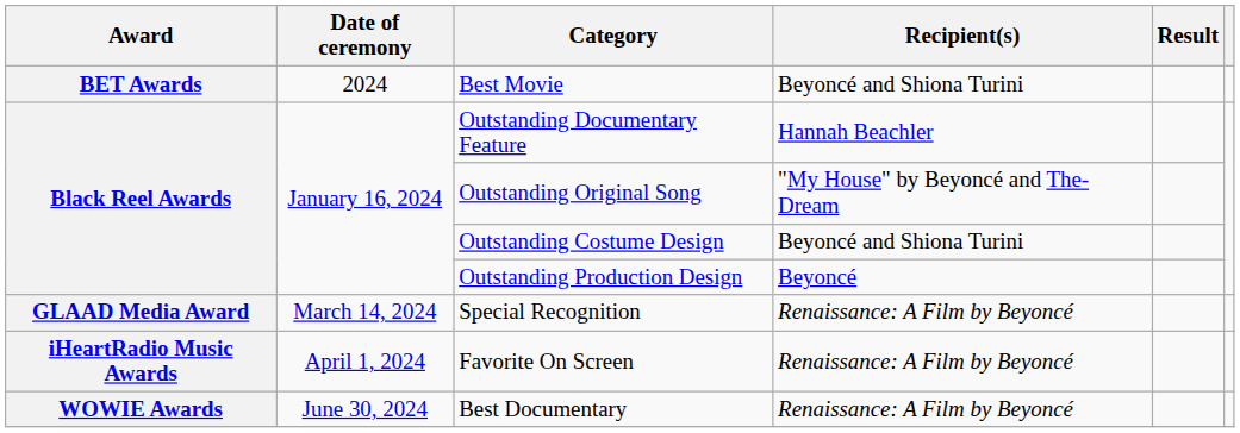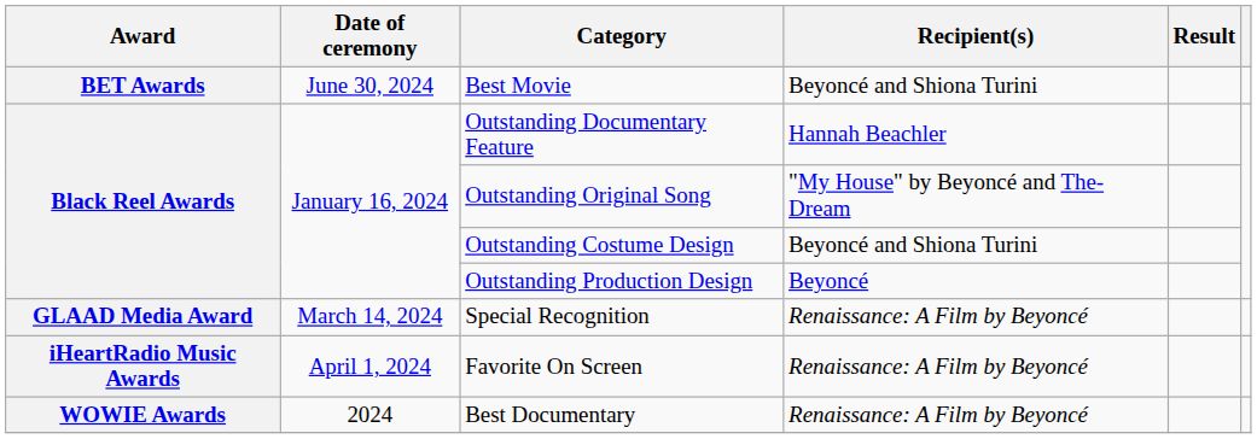 <table class="wikitable sortable plainrowheaders" style="width: 99%">
 <tr>
 <th scope="col">Award</th>
 <th scope="col">Date of ceremony</th>
 <th scope="col">Category</th>
 <th scope="col">Recipient(s)</th>
 <th scope="col">Result</th>
 <th scope="col" class="unsortable"></th>
 </tr>
 <tr>
 <th scope="row"><a href='#'>BET Awards</a></th>
-<td align="center">2024</td>
+<td align="center"><a href='#'>June 30, 2024</a></td>
 <td><a href='#'>Best Movie</a></td>
 <td>Beyoncé and Shiona Turini</td>
 <td></td>
 <td align="center"></td>
 </tr>
 <tr>
 <th rowspan="4" scope="row"><a href='#'>Black Reel Awards</a></th>
 <td rowspan="4" align="center"><a href='#'>January 16, 2024</a></td>
 <td><a href='#'>Outstanding Documentary Feature</a></td>
 <td><a href='#'>Hannah Beachler</a></td>
 <td></td>
 <td rowspan="4" align="center"><br></td>
 </tr>
 <tr>
 <td><a href='#'>Outstanding Original Song</a></td>
 <td>"<a href='#'>My House</a>" by Beyoncé and <a href='#'>The-Dream</a></td>
 <td></td>
 </tr>
 <tr>
 <td><a href='#'>Outstanding Costume Design</a></td>
 <td>Beyoncé and Shiona Turini</td>
 <td></td>
 </tr>
 <tr>
 <td><a href='#'>Outstanding Production Design</a></td>
 <td><a href='#'>Beyoncé</a></td>
 <td></td>
 </tr>
 <tr>
 <th scope="row"><a href='#'>GLAAD Media Award</a></th>
 <td align="center"><a href='#'>March 14, 2024</a></td>
 <td>Special Recognition</td>
 <td><em>Renaissance: A Film by Beyoncé</em></td>
 <td></td>
 <td align="center"></td>
 </tr>
 <tr>
 <th scope="row"><a href='#'>iHeartRadio Music Awards</a></th>
 <td align="center"><a href='#'>April 1, 2024</a></td>
 <td>Favorite On Screen</td>
 <td><em>Renaissance: A Film by Beyoncé</em></td>
 <td></td>
 <td align="center"></td>
 </tr>
 <tr>
 <th scope="row"><a href='#'>WOWIE Awards</a></th>
-<td align="center"><a href='#'>June 30, 2024</a></td>
+<td align="center">2024</td>
 <td>Best Documentary</td>
 <td><em>Renaissance: A Film by Beyoncé</em></td>
 <td></td>
 <td align="center"></td>
 </tr>
 <tr>
 </tr>
 </table>
